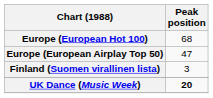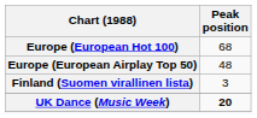 <table class="wikitable sortable plainrowheaders" style="text-align:center">
 <tr>
 <th scope="col">Chart (1988)</th>
 <th scope="col">Peak<br>position</th>
 </tr>
 <tr>
 <th scope="row">Europe (<a href='#'>European Hot 100</a>)</th>
 <td align="center">68</td>
 </tr>
 <tr>
 <th scope="row">Europe (European Airplay Top 50)</th>
-<td align="center">47</td>
+<td align="center">48</td>
 </tr>
 <tr>
 <th scope="row">Finland (<a href='#'>Suomen virallinen lista</a>)</th>
 <td align="center">3</td>
 </tr>
 <tr>
 </tr>
 <tr>
 </tr>
 <tr>
 <th scope="row"><a href='#'>UK Dance</a> (<em><a href='#'>Music Week</a></em>)</th>
 <td align="center"><strong>20</strong></td>
 </tr>
 <tr>
 </tr>
 </table>
